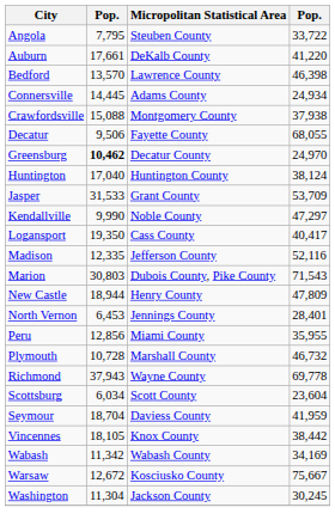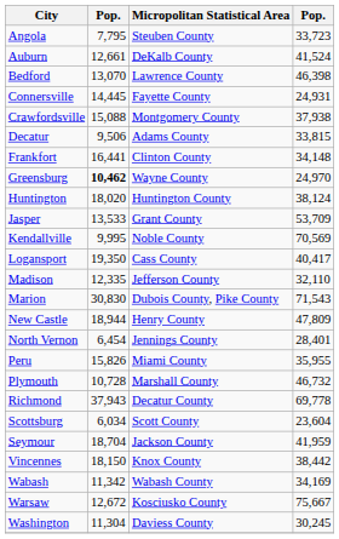 <table class="wikitable sortable">
 <tr>
 <th>City</th>
 <th>Pop.</th>
 <th>Micropolitan Statistical Area</th>
 <th>Pop.</th>
 </tr>
 <tr>
 <td><a href='#'>Angola</a></td>
 <td align="right">7,795</td>
 <td><a href='#'>Steuben County</a></td>
-<td>33,722</td>
+<td>33,723</td>
 </tr>
 <tr>
 <td><a href='#'>Auburn</a></td>
-<td>17,661</td>
+<td>12,661</td>
 <td><a href='#'>DeKalb County</a></td>
-<td>41,220</td>
+<td>41,524</td>
 </tr>
 <tr>
 <td><a href='#'>Bedford</a></td>
-<td>13,570</td>
+<td>13,070</td>
 <td><a href='#'>Lawrence County</a></td>
 <td>46,398</td>
 </tr>
 <tr>
 <td><a href='#'>Connersville</a></td>
 <td>14,445</td>
-<td><a href='#'>Adams County</a></td>
-<td>24,934</td>
+<td><a href='#'>Fayette County</a></td>
+<td>24,931</td>
 </tr>
 <tr>
 <td><a href='#'>Crawfordsville</a></td>
 <td>15,088</td>
 <td><a href='#'>Montgomery County</a></td>
 <td>37,938</td>
 </tr>
 <tr>
 <td><a href='#'>Decatur</a></td>
 <td align="right">9,506</td>
-<td><a href='#'>Fayette County</a></td>
-<td>68,055</td>
+<td><a href='#'>Adams County</a></td>
+<td>33,815</td>
+</tr>
+<tr>
+<td><a href='#'>Frankfort</a></td>
+<td>16,441</td>
+<td><a href='#'>Clinton County</a></td>
+<td>34,148</td>
 </tr>
 <tr>
 <td><a href='#'>Greensburg</a></td>
 <td><strong>10,462</strong></td>
-<td><a href='#'>Decatur County</a></td>
+<td><a href='#'>Wayne County</a></td>
 <td>24,970</td>
 </tr>
 <tr>
 <td><a href='#'>Huntington</a></td>
-<td>17,040</td>
+<td>18,020</td>
 <td><a href='#'>Huntington County</a></td>
 <td>38,124</td>
 </tr>
 <tr>
 <td><a href='#'>Jasper</a></td>
-<td>31,533</td>
+<td>13,533</td>
 <td><a href='#'>Grant County</a></td>
 <td>53,709</td>
 </tr>
 <tr>
 <td><a href='#'>Kendallville</a></td>
-<td align="right">9,990</td>
+<td align="right">9,995</td>
 <td><a href='#'>Noble County</a></td>
-<td>47,297</td>
+<td>70,569</td>
 </tr>
 <tr>
 <td><a href='#'>Logansport</a></td>
 <td>19,350</td>
 <td><a href='#'>Cass County</a></td>
 <td>40,417</td>
 </tr>
 <tr>
 <td><a href='#'>Madison</a></td>
 <td>12,335</td>
 <td><a href='#'>Jefferson County</a></td>
-<td>52,116</td>
+<td>32,110</td>
 </tr>
 <tr>
 <td><a href='#'>Marion</a></td>
-<td>30,803</td>
+<td>30,830</td>
 <td><a href='#'>Dubois County</a>, <a href='#'>Pike County</a></td>
 <td>71,543</td>
 </tr>
 <tr>
 <td><a href='#'>New Castle</a></td>
 <td>18,944</td>
 <td><a href='#'>Henry County</a></td>
 <td>47,809</td>
 </tr>
 <tr>
 <td><a href='#'>North Vernon</a></td>
-<td align="right">6,453</td>
+<td align="right">6,454</td>
 <td><a href='#'>Jennings County</a></td>
 <td>28,401</td>
 </tr>
 <tr>
 <td><a href='#'>Peru</a></td>
-<td>12,856</td>
+<td>15,826</td>
 <td><a href='#'>Miami County</a></td>
 <td>35,955</td>
 </tr>
 <tr>
 <td><a href='#'>Plymouth</a></td>
 <td>10,728</td>
 <td><a href='#'>Marshall County</a></td>
 <td>46,732</td>
 </tr>
 <tr>
 <td><a href='#'>Richmond</a></td>
 <td>37,943</td>
-<td><a href='#'>Wayne County</a></td>
+<td><a href='#'>Decatur County</a></td>
 <td>69,778</td>
 </tr>
 <tr>
 <td><a href='#'>Scottsburg</a></td>
 <td align="right">6,034</td>
 <td><a href='#'>Scott County</a></td>
 <td>23,604</td>
 </tr>
 <tr>
 <td><a href='#'>Seymour</a></td>
 <td>18,704</td>
-<td><a href='#'>Daviess County</a></td>
+<td><a href='#'>Jackson County</a></td>
 <td>41,959</td>
 </tr>
 <tr>
 <td><a href='#'>Vincennes</a></td>
-<td>18,105</td>
+<td>18,150</td>
 <td><a href='#'>Knox County</a></td>
 <td>38,442</td>
 </tr>
 <tr>
 <td><a href='#'>Wabash</a></td>
 <td>11,342</td>
 <td><a href='#'>Wabash County</a></td>
 <td>34,169</td>
 </tr>
 <tr>
 <td><a href='#'>Warsaw</a></td>
 <td>12,672</td>
 <td><a href='#'>Kosciusko County</a></td>
 <td>75,667</td>
 </tr>
 <tr>
 <td><a href='#'>Washington</a></td>
 <td>11,304</td>
-<td><a href='#'>Jackson County</a></td>
+<td><a href='#'>Daviess County</a></td>
 <td>30,245</td>
 </tr>
 <tr>
 </tr>
 </table>
